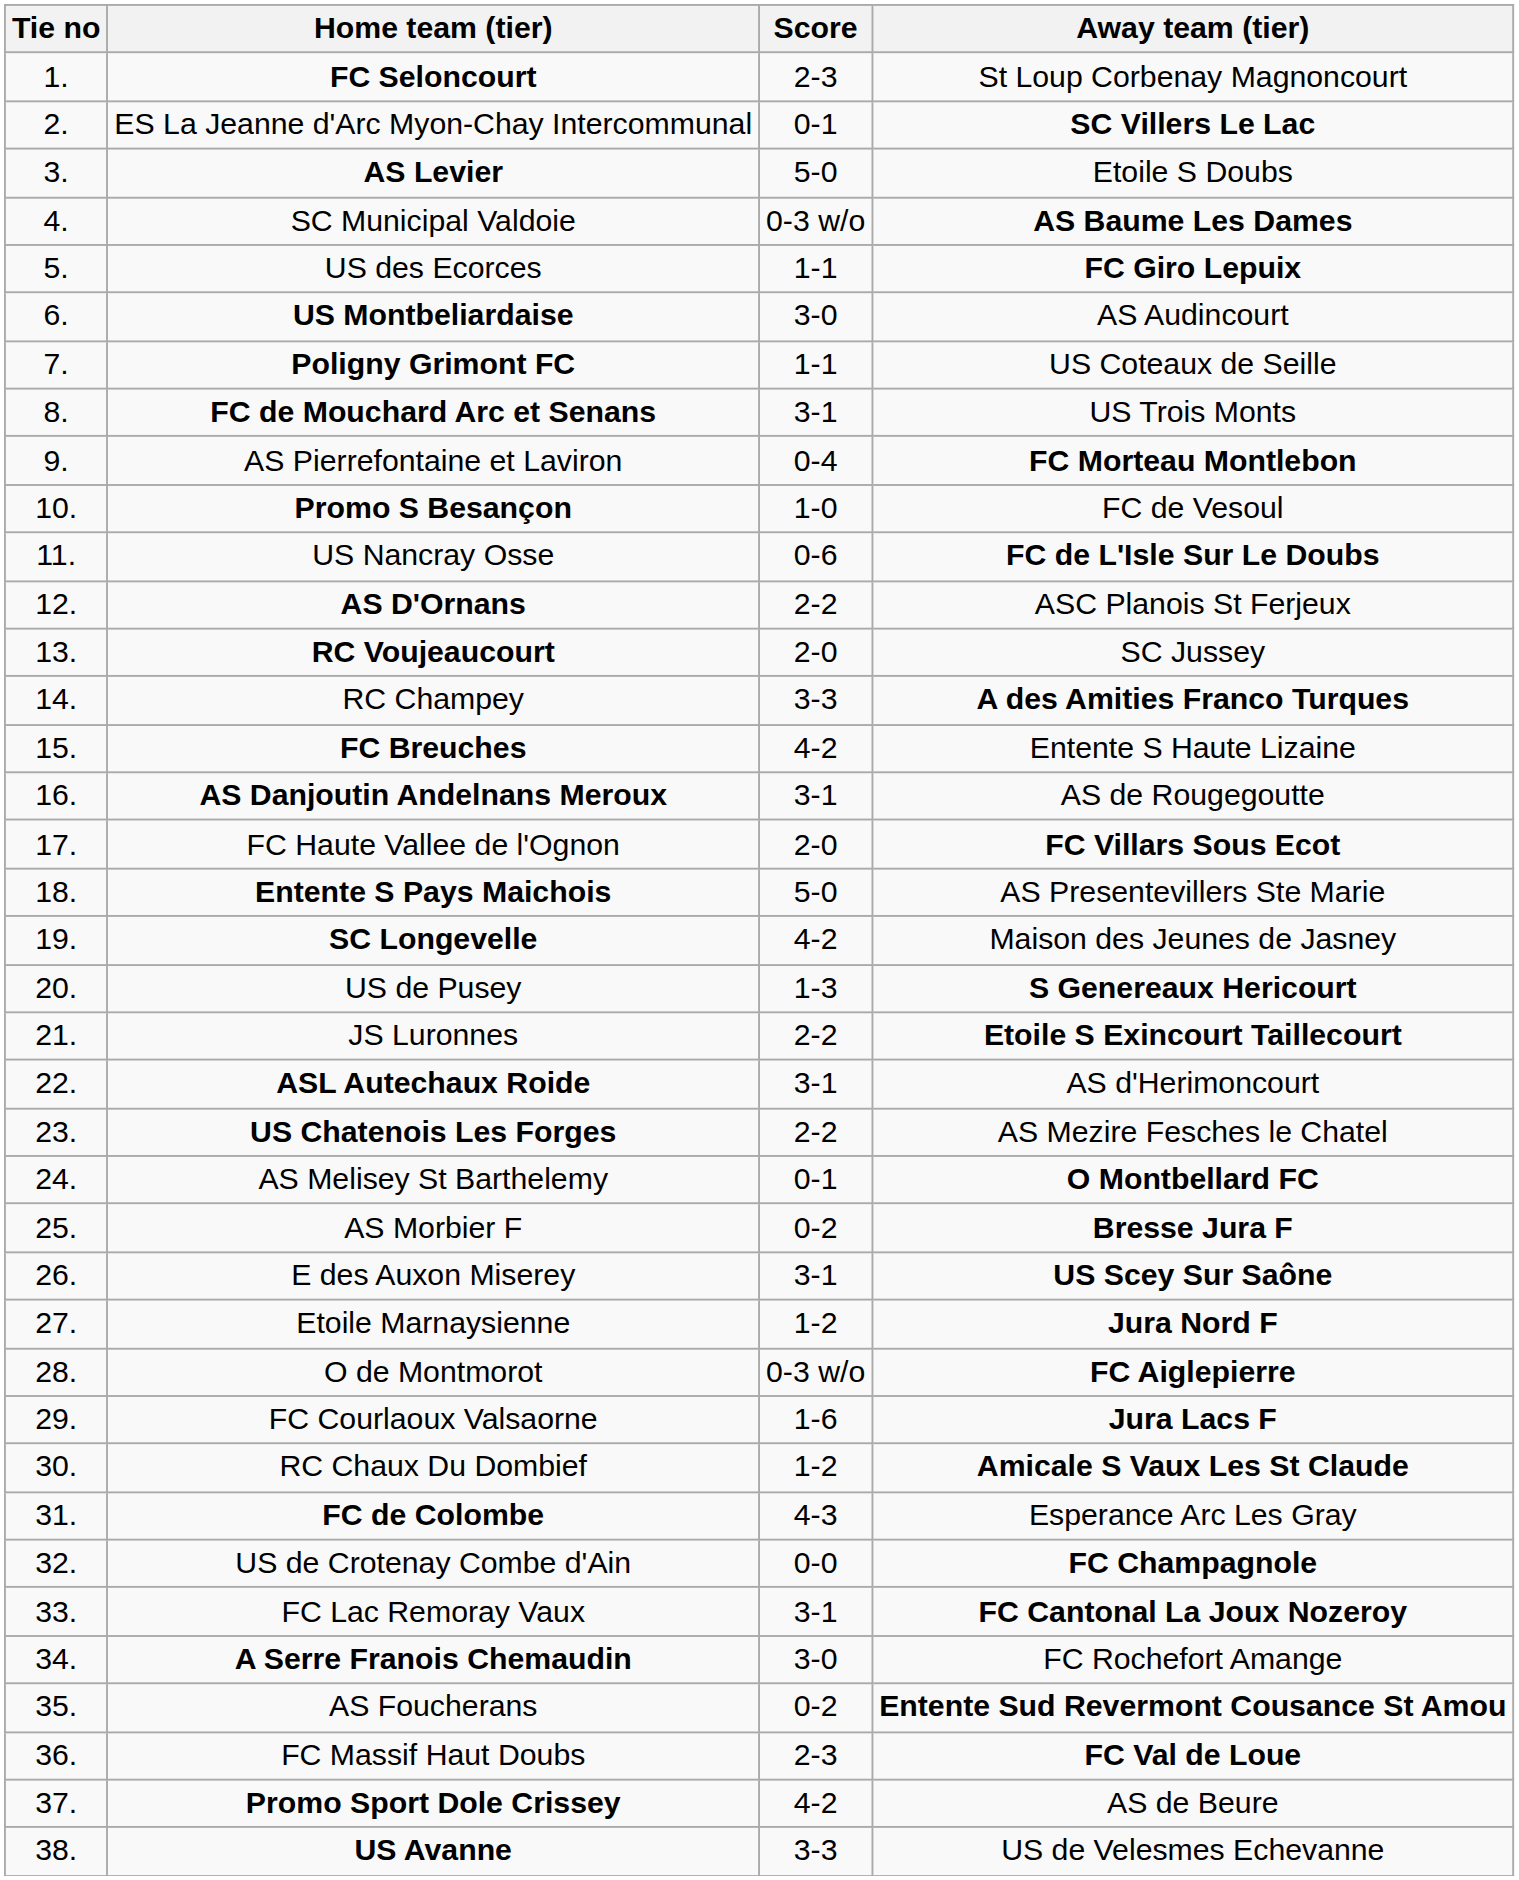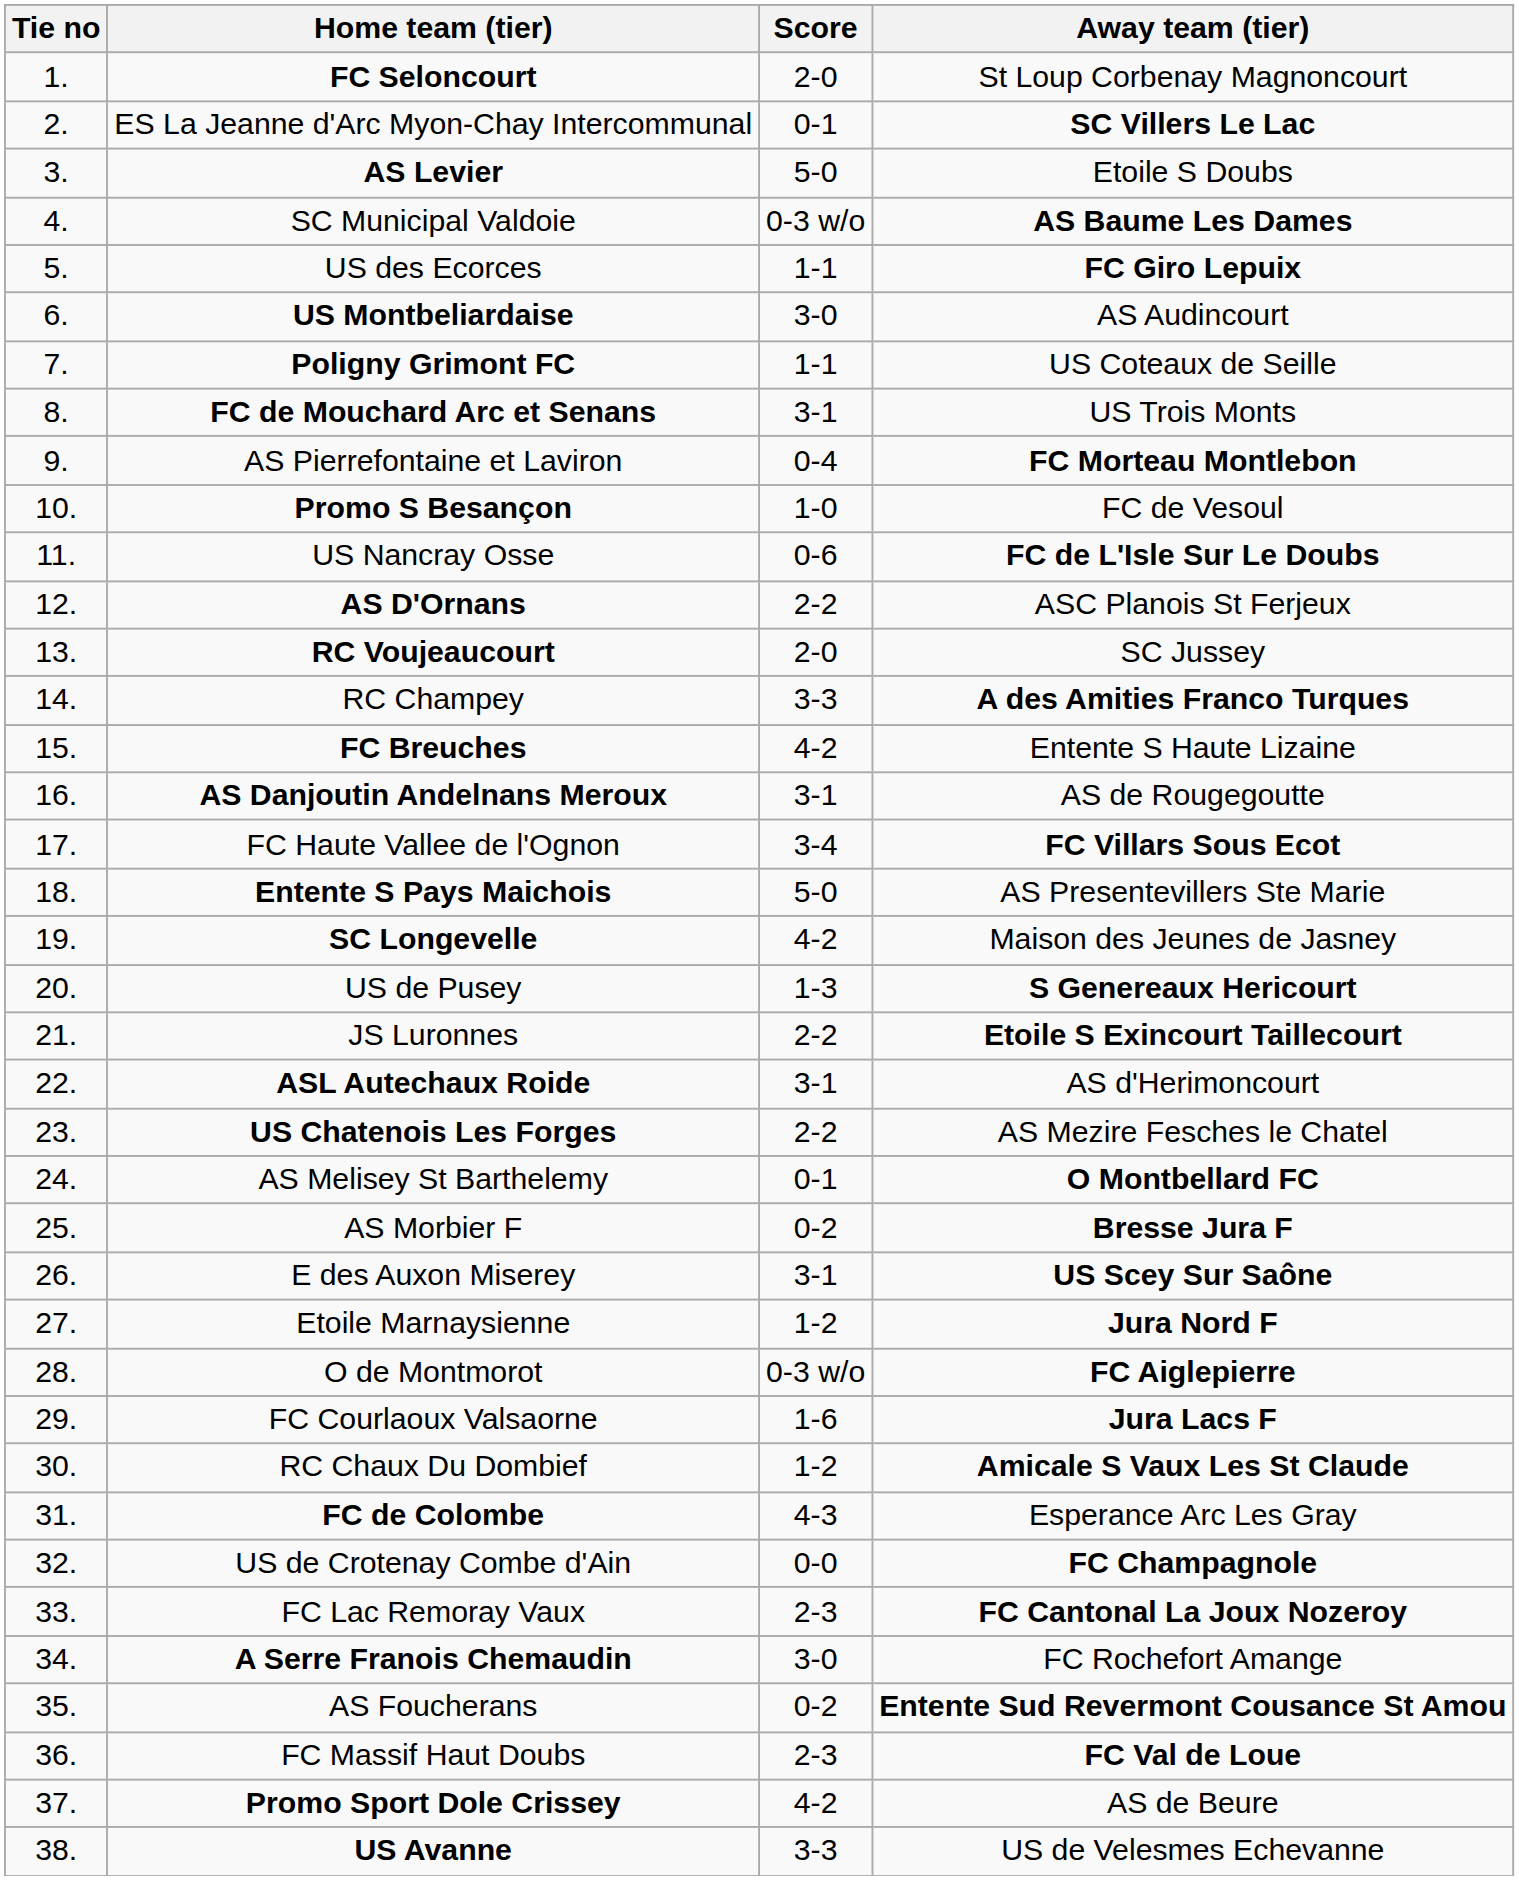 <table class="wikitable" style="text-align: center">
 <tr>
 <th>Tie no</th>
 <th>Home team (tier)</th>
 <th>Score</th>
 <th>Away team (tier)</th>
 </tr>
 <tr>
 <td>1.</td>
 <td><strong>FC Seloncourt</strong></td>
-<td>2-3</td>
+<td>2-0</td>
 <td>St Loup Corbenay Magnoncourt</td>
 </tr>
 <tr>
 <td>2.</td>
 <td>ES La Jeanne d'Arc Myon-Chay Intercommunal</td>
 <td>0-1</td>
 <td><strong>SC Villers Le Lac</strong></td>
 </tr>
 <tr>
 <td>3.</td>
 <td><strong>AS Levier</strong></td>
 <td>5-0</td>
 <td>Etoile S Doubs</td>
 </tr>
 <tr>
 <td>4.</td>
 <td>SC Municipal Valdoie</td>
 <td>0-3 w/o</td>
 <td><strong>AS Baume Les Dames</strong></td>
 </tr>
 <tr>
 <td>5.</td>
 <td>US des Ecorces</td>
 <td>1-1 </td>
 <td><strong>FC Giro Lepuix</strong></td>
 </tr>
 <tr>
 <td>6.</td>
 <td><strong>US Montbeliardaise</strong></td>
 <td>3-0</td>
 <td>AS Audincourt</td>
 </tr>
 <tr>
 <td>7.</td>
 <td><strong>Poligny Grimont FC</strong></td>
 <td>1-1 </td>
 <td>US Coteaux de Seille</td>
 </tr>
 <tr>
 <td>8.</td>
 <td><strong>FC de Mouchard Arc et Senans</strong></td>
 <td>3-1</td>
 <td>US Trois Monts</td>
 </tr>
 <tr>
 <td>9.</td>
 <td>AS Pierrefontaine et Laviron</td>
 <td>0-4</td>
 <td><strong>FC Morteau Montlebon</strong></td>
 </tr>
 <tr>
 <td>10.</td>
 <td><strong>Promo S Besançon</strong></td>
 <td>1-0</td>
 <td>FC de Vesoul</td>
 </tr>
 <tr>
 <td>11.</td>
 <td>US Nancray Osse</td>
 <td>0-6</td>
 <td><strong>FC de L'Isle Sur Le Doubs</strong></td>
 </tr>
 <tr>
 <td>12.</td>
 <td><strong>AS D'Ornans</strong></td>
 <td>2-2 </td>
 <td>ASC Planois St Ferjeux</td>
 </tr>
 <tr>
 <td>13.</td>
 <td><strong>RC Voujeaucourt</strong></td>
 <td>2-0</td>
 <td>SC Jussey</td>
 </tr>
 <tr>
 <td>14.</td>
 <td>RC Champey</td>
 <td>3-3 </td>
 <td><strong>A des Amities Franco Turques</strong></td>
 </tr>
 <tr>
 <td>15.</td>
 <td><strong>FC Breuches</strong></td>
 <td>4-2</td>
 <td>Entente S Haute Lizaine</td>
 </tr>
 <tr>
 <td>16.</td>
 <td><strong>AS Danjoutin Andelnans Meroux</strong></td>
 <td>3-1</td>
 <td>AS de Rougegoutte</td>
 </tr>
 <tr>
 <td>17.</td>
 <td>FC Haute Vallee de l'Ognon</td>
-<td>2-0</td>
+<td>3-4</td>
 <td><strong>FC Villars Sous Ecot</strong></td>
 </tr>
 <tr>
 <td>18.</td>
 <td><strong>Entente S Pays Maichois</strong></td>
 <td>5-0</td>
 <td>AS Presentevillers Ste Marie</td>
 </tr>
 <tr>
 <td>19.</td>
 <td><strong>SC Longevelle</strong></td>
 <td>4-2 </td>
 <td>Maison des Jeunes de Jasney</td>
 </tr>
 <tr>
 <td>20.</td>
 <td>US de Pusey</td>
 <td>1-3</td>
 <td><strong>S Genereaux Hericourt</strong></td>
 </tr>
 <tr>
 <td>21.</td>
 <td>JS Luronnes</td>
 <td>2-2 </td>
 <td><strong>Etoile S Exincourt Taillecourt</strong></td>
 </tr>
 <tr>
 <td>22.</td>
 <td><strong>ASL Autechaux Roide</strong></td>
 <td>3-1</td>
 <td>AS d'Herimoncourt</td>
 </tr>
 <tr>
 <td>23.</td>
 <td><strong>US Chatenois Les Forges</strong></td>
 <td>2-2 </td>
 <td>AS Mezire Fesches le Chatel</td>
 </tr>
 <tr>
 <td>24.</td>
 <td>AS Melisey St Barthelemy</td>
 <td>0-1</td>
 <td><strong>O Montbellard FC</strong></td>
 </tr>
 <tr>
 <td>25.</td>
 <td>AS Morbier F</td>
 <td>0-2</td>
 <td><strong>Bresse Jura F</strong></td>
 </tr>
 <tr>
 <td>26.</td>
 <td>E des Auxon Miserey</td>
 <td>3-1</td>
 <td><strong>US Scey Sur Saône</strong></td>
 </tr>
 <tr>
 <td>27.</td>
 <td>Etoile Marnaysienne</td>
 <td>1-2 </td>
 <td><strong>Jura Nord F</strong></td>
 </tr>
 <tr>
 <td>28.</td>
 <td>O de Montmorot</td>
 <td>0-3 w/o</td>
 <td><strong>FC Aiglepierre</strong></td>
 </tr>
 <tr>
 <td>29.</td>
 <td>FC Courlaoux Valsaorne</td>
 <td>1-6</td>
 <td><strong>Jura Lacs F</strong></td>
 </tr>
 <tr>
 <td>30.</td>
 <td>RC Chaux Du Dombief</td>
 <td>1-2</td>
 <td><strong>Amicale S Vaux Les St Claude</strong></td>
 </tr>
 <tr>
 <td>31.</td>
 <td><strong>FC de Colombe</strong></td>
 <td>4-3</td>
 <td>Esperance Arc Les Gray</td>
 </tr>
 <tr>
 <td>32.</td>
 <td>US de Crotenay Combe d'Ain</td>
 <td>0-0 </td>
 <td><strong>FC Champagnole</strong></td>
 </tr>
 <tr>
 <td>33.</td>
 <td>FC Lac Remoray Vaux</td>
-<td>3-1</td>
+<td>2-3</td>
 <td><strong>FC Cantonal La Joux Nozeroy</strong></td>
 </tr>
 <tr>
 <td>34.</td>
 <td><strong>A Serre Franois Chemaudin</strong></td>
 <td>3-0</td>
 <td>FC Rochefort Amange</td>
 </tr>
 <tr>
 <td>35.</td>
 <td>AS Foucherans</td>
 <td>0-2</td>
 <td><strong>Entente Sud Revermont Cousance St Amou</strong></td>
 </tr>
 <tr>
 <td>36.</td>
 <td>FC Massif Haut Doubs</td>
 <td>2-3</td>
 <td><strong>FC Val de Loue</strong></td>
 </tr>
 <tr>
 <td>37.</td>
 <td><strong>Promo Sport Dole Crissey</strong></td>
 <td>4-2</td>
 <td>AS de Beure</td>
 </tr>
 <tr>
 <td>38.</td>
 <td><strong>US Avanne</strong></td>
 <td>3-3 </td>
 <td>US de Velesmes Echevanne</td>
 </tr>
 </table>
